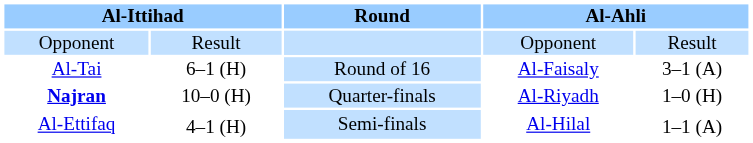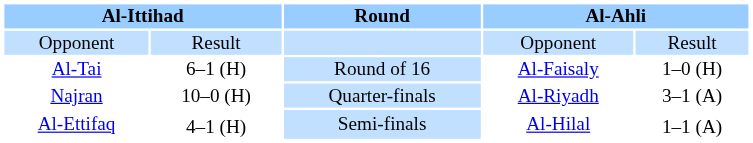 <table style="width:100%; text-align:center;">
 <tr style="vertical-align:top; background:#9cf;">
 <th colspan=2 style="width:1*">Al-Ittihad</th>
 <th><strong>Round</strong></th>
 <th colspan=2 style="width:1*">Al-Ahli</th>
 </tr>
 <tr style="vertical-align:top; background:#c1e0ff;">
 <td>Opponent</td>
 <td>Result</td>
 <td style="background:#c1e0ff;"></td>
 <td>Opponent</td>
 <td>Result</td>
 </tr>
 <tr>
 <td><a href='#'>Al-Tai</a></td>
 <td>6–1 (H)</td>
 <td style="background:#c1e0ff;">Round of 16</td>
 <td><a href='#'>Al-Faisaly</a></td>
-<td>3–1 (A)</td>
+<td>1–0 (H)</td>
 </tr>
 <tr>
-<td><strong><a href='#'>Najran</a></strong></td>
+<td><a href='#'>Najran</a></td>
 <td>10–0 (H)</td>
 <td style="background:#c1e0ff;">Quarter-finals</td>
 <td><a href='#'>Al-Riyadh</a></td>
-<td>1–0 (H)</td>
+<td>3–1 (A)</td>
 </tr>
 <tr>
 <td rowspan=2><a href='#'>Al-Ettifaq</a></td>
 <td></td>
 <td style="background:#c1e0ff;" rowspan="2">Semi-finals</td>
 <td rowspan=2><a href='#'>Al-Hilal</a></td>
 <td></td>
 </tr>
 <tr>
 <td>4–1 (H)</td>
 <td>1–1 (A)</td>
 </tr>
 </table>
